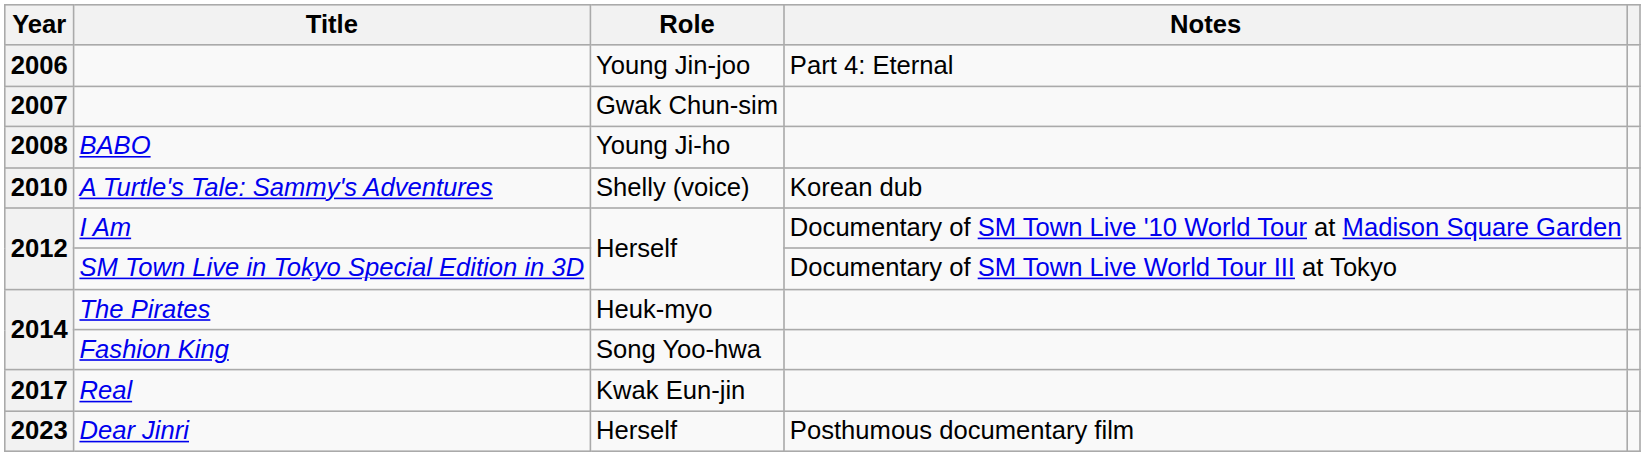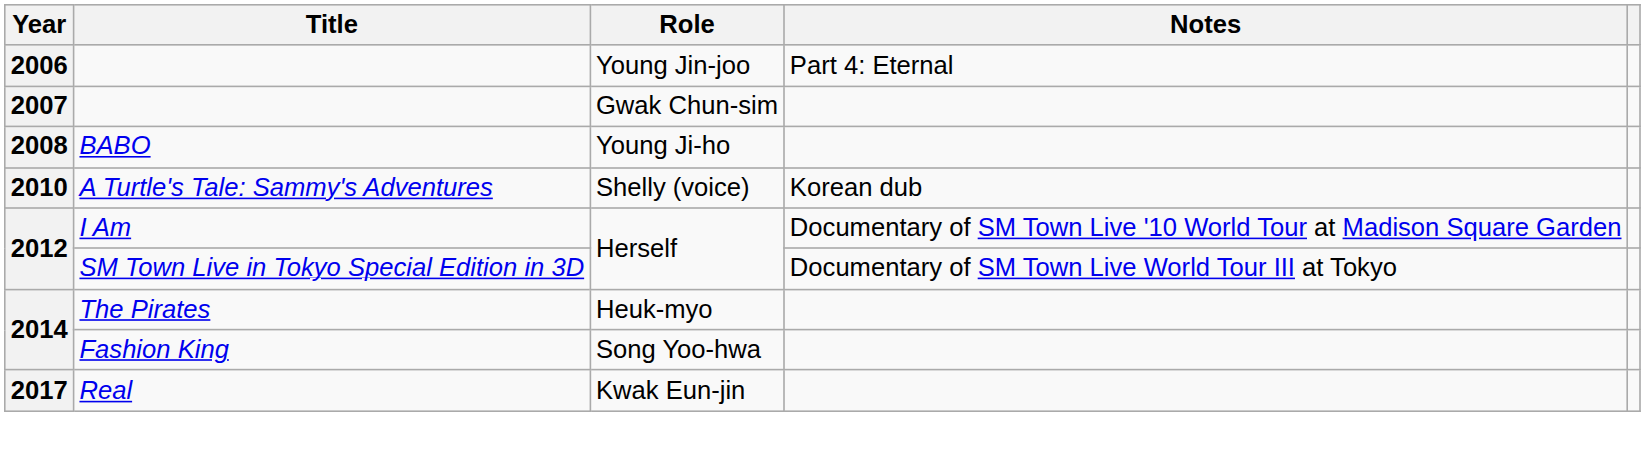 <table class="wikitable plainrowheaders sortable">
 <tr>
 <th scope="col">Year</th>
 <th scope="col">Title</th>
 <th scope="col">Role</th>
 <th scope="col">Notes</th>
 <th scope="col" class="unsortable"></th>
 </tr>
 <tr>
 <th scope="row">2006</th>
 <td><em></em></td>
 <td>Young Jin-joo</td>
 <td>Part 4: Eternal</td>
 <td style="text-align:center"></td>
 </tr>
 <tr>
 <th scope="row">2007</th>
 <td><em></em></td>
 <td>Gwak Chun-sim</td>
 <td></td>
 <td style="text-align:center"></td>
 </tr>
 <tr>
 <th scope="row">2008</th>
 <td><em><a href='#'>BABO</a></em></td>
 <td>Young Ji-ho</td>
 <td></td>
 <td style="text-align:center"></td>
 </tr>
 <tr>
 <th scope="row">2010</th>
 <td><em><a href='#'>A Turtle's Tale: Sammy's Adventures</a></em></td>
 <td>Shelly (voice)</td>
 <td>Korean dub</td>
 <td style="text-align:center"></td>
 </tr>
 <tr>
 <th scope="row" rowspan="2">2012</th>
 <td><em><a href='#'>I Am</a></em></td>
 <td rowspan="2">Herself</td>
 <td>Documentary of <a href='#'>SM Town Live '10 World Tour</a> at <a href='#'>Madison Square Garden</a></td>
 <td style="text-align:center"></td>
 </tr>
 <tr>
 <td><em><a href='#'>SM Town Live in Tokyo Special Edition in 3D</a></em></td>
 <td>Documentary of <a href='#'>SM Town Live World Tour III</a> at Tokyo</td>
 <td style="text-align:center"></td>
 </tr>
 <tr>
 <th scope="row" rowspan="2">2014</th>
 <td><em><a href='#'>The Pirates</a></em></td>
 <td>Heuk-myo</td>
 <td></td>
 <td style="text-align:center"></td>
 </tr>
 <tr>
 <td><em><a href='#'>Fashion King</a></em></td>
 <td>Song Yoo-hwa</td>
 <td></td>
 <td style="text-align:center"></td>
 </tr>
 <tr>
 <th scope="row">2017</th>
 <td><em><a href='#'>Real</a></em></td>
 <td>Kwak Eun-jin</td>
 <td></td>
 <td style="text-align:center"></td>
 </tr>
-<tr>
-<th scope="row">2023</th>
-<td><em><a href='#'>Dear Jinri</a></em></td>
-<td>Herself</td>
-<td>Posthumous documentary film</td>
-<td style="text-align:center"></td>
-</tr>
 </table>
